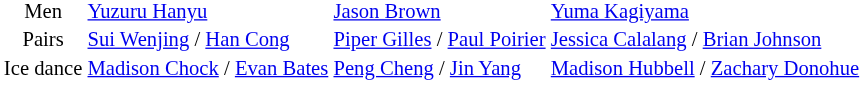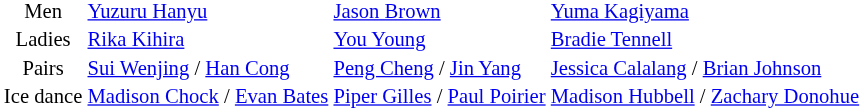 <table>
 <tr>
 <td align=center>Men</td>
 <td> <a href='#'>Yuzuru Hanyu</a></td>
 <td> <a href='#'>Jason Brown</a></td>
 <td> <a href='#'>Yuma Kagiyama</a></td>
 </tr>
 <tr>
+<td align=center>Ladies</td>
+<td> <a href='#'>Rika Kihira</a></td>
+<td> <a href='#'>You Young</a></td>
+<td> <a href='#'>Bradie Tennell</a></td>
+</tr>
+<tr>
 <td align=center>Pairs</td>
 <td> <a href='#'>Sui Wenjing</a> / <a href='#'>Han Cong</a></td>
-<td> <a href='#'>Piper Gilles</a> / <a href='#'>Paul Poirier</a></td>
+<td> <a href='#'>Peng Cheng</a> / <a href='#'>Jin Yang</a></td>
 <td> <a href='#'>Jessica Calalang</a> / <a href='#'>Brian Johnson</a></td>
 </tr>
 <tr>
 <td align=center>Ice dance</td>
 <td> <a href='#'>Madison Chock</a> / <a href='#'>Evan Bates</a></td>
-<td> <a href='#'>Peng Cheng</a> / <a href='#'>Jin Yang</a></td>
+<td> <a href='#'>Piper Gilles</a> / <a href='#'>Paul Poirier</a></td>
 <td> <a href='#'>Madison Hubbell</a> / <a href='#'>Zachary Donohue</a></td>
 </tr>
 </table>
